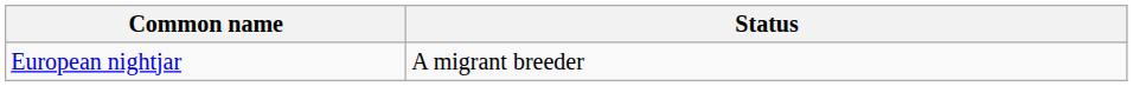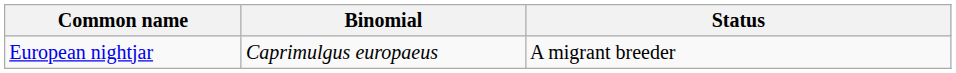 <table width=60% class="wikitable">
 <tr>
 <th width=25%>Common name</th>
+<th width=30%>Binomial</th>
 <th width=45%>Status</th>
 </tr>
 <tr>
 <td><a href='#'>European nightjar</a></td>
+<td><em>Caprimulgus europaeus</em></td>
 <td>A migrant breeder</td>
 </tr>
 </table>
